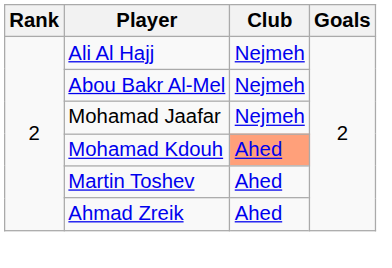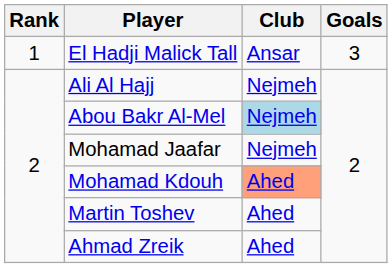 <table class="wikitable" style="text-align:center">
 <tr>
 <th>Rank</th>
 <th>Player</th>
 <th>Club</th>
 <th>Goals</th>
+</tr>
+<tr>
+<td>1</td>
+<td align="left"> <a href='#'>El Hadji Malick Tall</a></td>
+<td align="left"><a href='#'>Ansar</a></td>
+<td>3</td>
 </tr>
 <tr>
 <td rowspan="6">2</td>
 <td align="left"> <a href='#'>Ali Al Hajj</a></td>
 <td align="left"><a href='#'>Nejmeh</a></td>
 <td rowspan="6">2</td>
 </tr>
 <tr>
 <td align="left"> <a href='#'>Abou Bakr Al-Mel</a></td>
-<td align="left"><a href='#'>Nejmeh</a></td>
+<td align="left" style="background: lightblue;"><a href='#'>Nejmeh</a></td>
 </tr>
 <tr>
 <td align="left"> Mohamad Jaafar</td>
 <td align="left"><a href='#'>Nejmeh</a></td>
 </tr>
 <tr>
 <td align="left"> <a href='#'>Mohamad Kdouh</a></td>
 <td align="left" style="background: lightsalmon;"><a href='#'>Ahed</a></td>
 </tr>
 <tr>
 <td align="left"> <a href='#'>Martin Toshev</a></td>
 <td align="left"><a href='#'>Ahed</a></td>
 </tr>
 <tr>
 <td align="left"> <a href='#'>Ahmad Zreik</a></td>
 <td align="left"><a href='#'>Ahed</a></td>
 </tr>
 </table>
